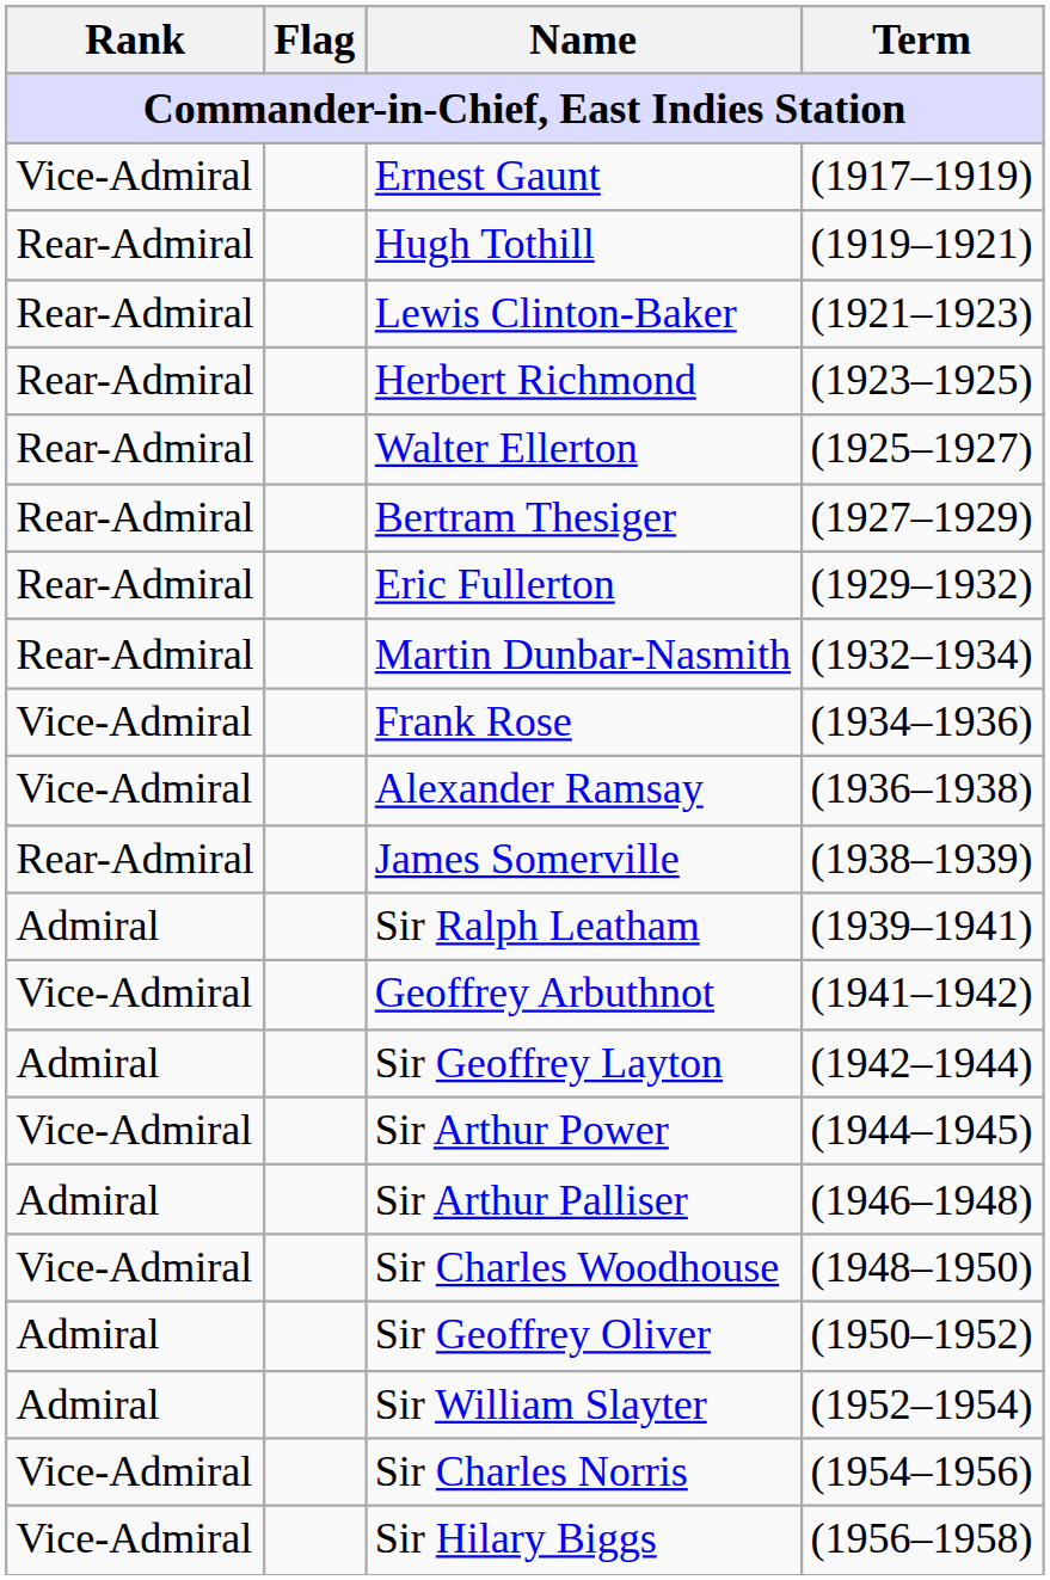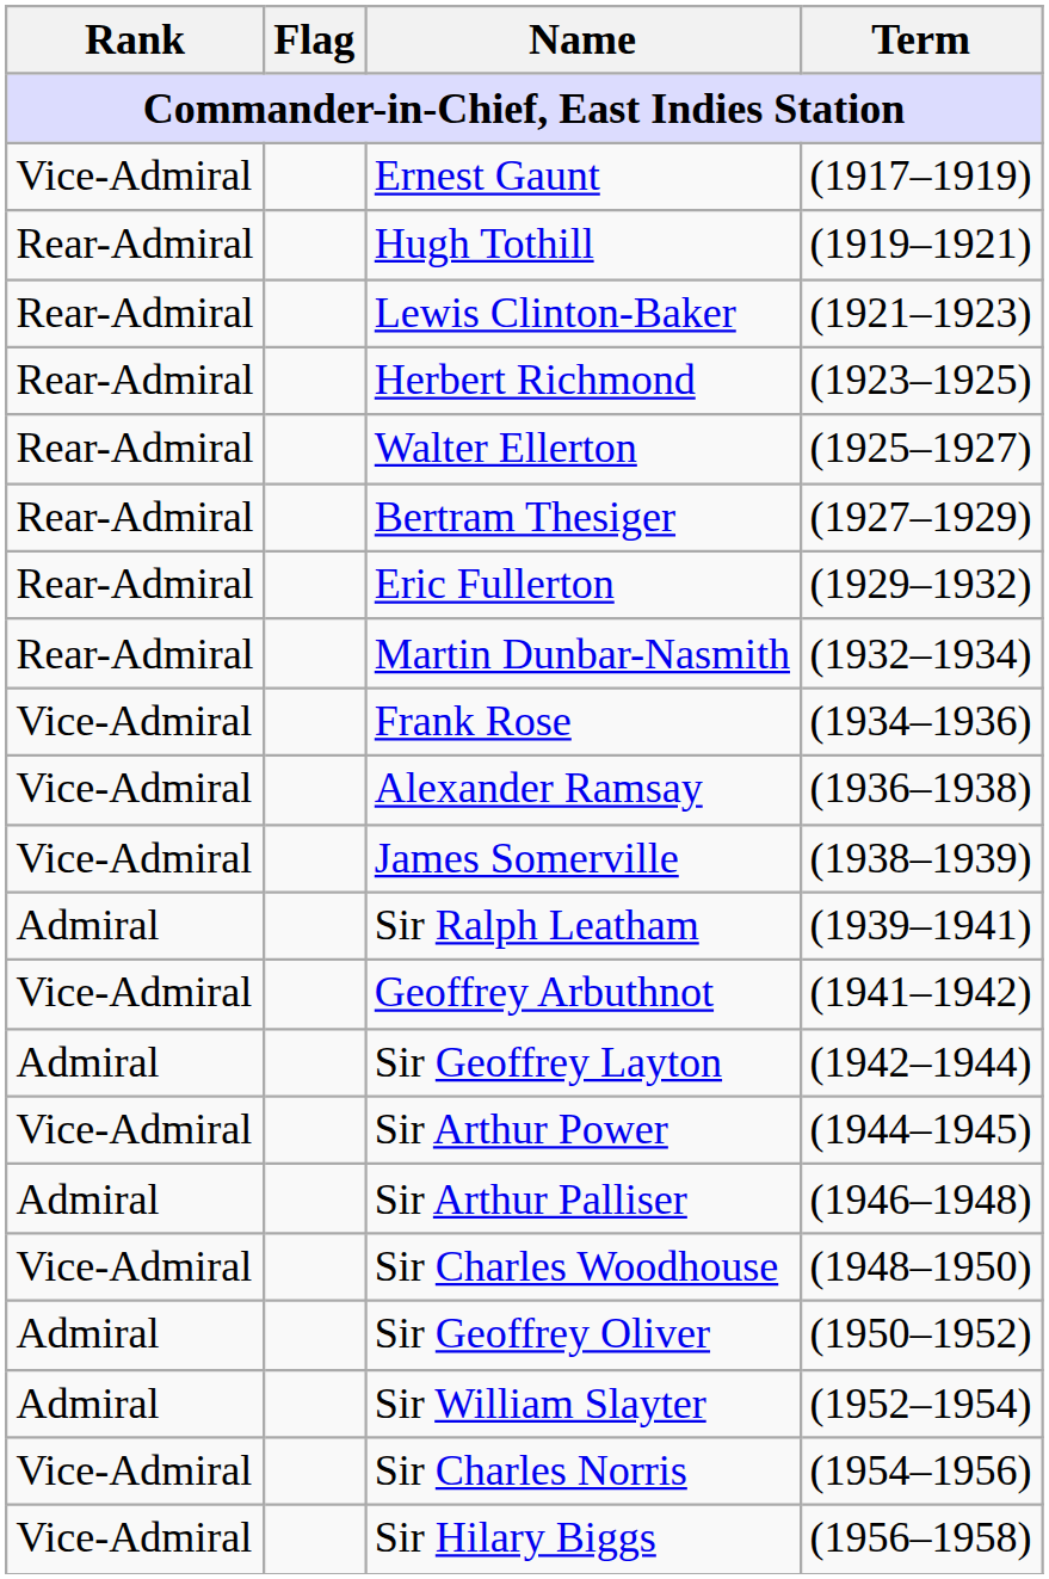 <table class="wikitable">
 <tr>
 <th>Rank</th>
 <th>Flag</th>
 <th>Name</th>
 <th>Term</th>
 </tr>
 <tr>
 <td colspan="4" align="center" style="background:#dcdcfe;"><strong>Commander-in-Chief, East Indies Station</strong></td>
 </tr>
 <tr>
 <td>Vice-Admiral</td>
 <td></td>
 <td><a href='#'>Ernest Gaunt</a></td>
 <td>(1917–1919)</td>
 </tr>
 <tr>
 <td>Rear-Admiral</td>
 <td></td>
 <td><a href='#'>Hugh Tothill</a></td>
 <td>(1919–1921)</td>
 </tr>
 <tr>
 <td>Rear-Admiral</td>
 <td></td>
 <td><a href='#'>Lewis Clinton-Baker</a></td>
 <td>(1921–1923)</td>
 </tr>
 <tr>
 <td>Rear-Admiral</td>
 <td></td>
 <td><a href='#'>Herbert Richmond</a></td>
 <td>(1923–1925)</td>
 </tr>
 <tr>
 <td>Rear-Admiral</td>
 <td></td>
 <td><a href='#'>Walter Ellerton</a></td>
 <td>(1925–1927)</td>
 </tr>
 <tr>
 <td>Rear-Admiral</td>
 <td></td>
 <td><a href='#'>Bertram Thesiger</a></td>
 <td>(1927–1929)</td>
 </tr>
 <tr>
 <td>Rear-Admiral</td>
 <td></td>
 <td><a href='#'>Eric Fullerton</a></td>
 <td>(1929–1932)</td>
 </tr>
 <tr>
 <td>Rear-Admiral</td>
 <td></td>
 <td><a href='#'>Martin Dunbar-Nasmith</a></td>
 <td>(1932–1934)</td>
 </tr>
 <tr>
 <td>Vice-Admiral</td>
 <td></td>
 <td><a href='#'>Frank Rose</a></td>
 <td>(1934–1936)</td>
 </tr>
 <tr>
 <td>Vice-Admiral</td>
 <td></td>
 <td><a href='#'>Alexander Ramsay</a></td>
 <td>(1936–1938)</td>
 </tr>
 <tr>
-<td>Rear-Admiral</td>
+<td>Vice-Admiral</td>
 <td></td>
 <td><a href='#'>James Somerville</a></td>
 <td>(1938–1939)</td>
 </tr>
 <tr>
 <td>Admiral</td>
 <td></td>
 <td>Sir <a href='#'>Ralph Leatham</a></td>
 <td>(1939–1941)</td>
 </tr>
 <tr>
 <td>Vice-Admiral</td>
 <td></td>
 <td><a href='#'>Geoffrey Arbuthnot</a></td>
 <td>(1941–1942)</td>
 </tr>
 <tr>
 <td>Admiral</td>
 <td></td>
 <td>Sir <a href='#'>Geoffrey Layton</a></td>
 <td>(1942–1944)</td>
 </tr>
 <tr>
 <td>Vice-Admiral</td>
 <td></td>
 <td>Sir <a href='#'>Arthur Power</a></td>
 <td>(1944–1945)</td>
 </tr>
 <tr>
 <td>Admiral</td>
 <td></td>
 <td>Sir <a href='#'>Arthur Palliser</a></td>
 <td>(1946–1948)</td>
 </tr>
 <tr>
 <td>Vice-Admiral</td>
 <td></td>
 <td>Sir <a href='#'>Charles Woodhouse</a></td>
 <td>(1948–1950)</td>
 </tr>
 <tr>
 <td>Admiral</td>
 <td></td>
 <td>Sir <a href='#'>Geoffrey Oliver</a></td>
 <td>(1950–1952)</td>
 </tr>
 <tr>
 <td>Admiral</td>
 <td></td>
 <td>Sir <a href='#'>William Slayter</a></td>
 <td>(1952–1954)</td>
 </tr>
 <tr>
 <td>Vice-Admiral</td>
 <td></td>
 <td>Sir <a href='#'>Charles Norris</a></td>
 <td>(1954–1956)</td>
 </tr>
 <tr>
 <td>Vice-Admiral</td>
 <td></td>
 <td>Sir <a href='#'>Hilary Biggs</a></td>
 <td>(1956–1958)</td>
 </tr>
 <tr>
 </tr>
 </table>
